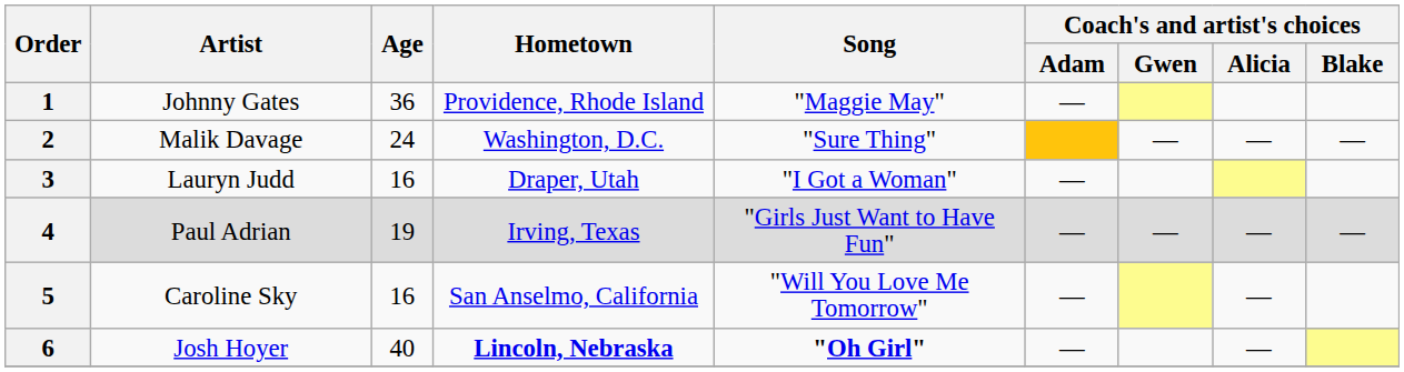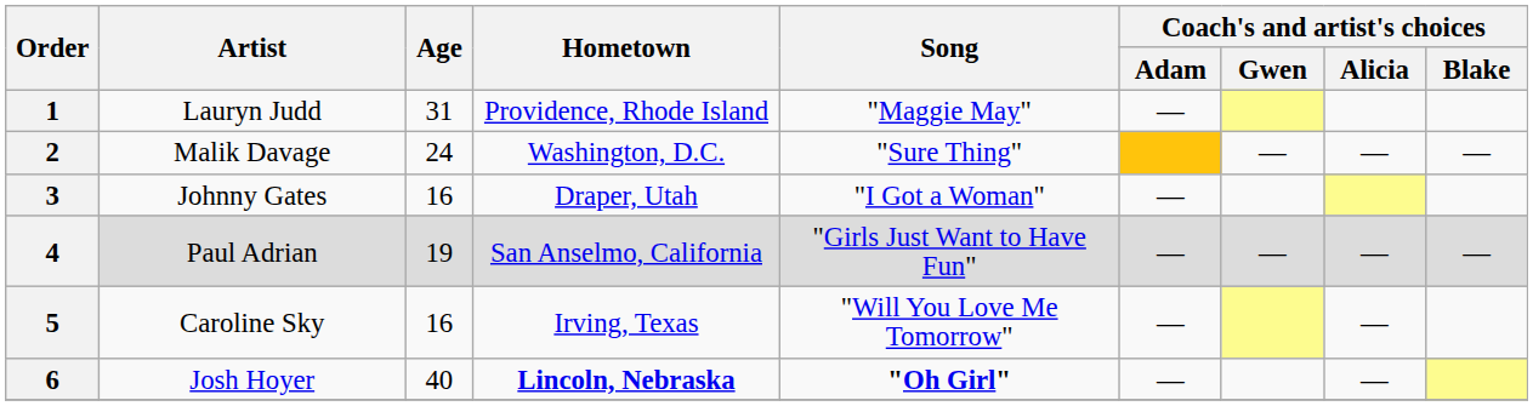 <table class="wikitable" style="text-align:center; line-height:17px; width:100%;">
 <tr>
 <th scope="col" rowspan="2" style="width:04%;">Order</th>
 <th scope="col" rowspan="2" style="width:18%;">Artist</th>
 <th scope="col" rowspan="2" style="width:04%;">Age</th>
 <th scope="col" rowspan="2" style="width:18%;">Hometown</th>
 <th scope="col" rowspan="2" style="width:20%;">Song</th>
 <th scope="col" colspan="4" style="width:24%;">Coach's and artist's choices</th>
 </tr>
 <tr>
 <th style="width:06%;">Adam</th>
 <th style="width:06%;">Gwen</th>
 <th style="width:06%;">Alicia</th>
 <th style="width:06%;">Blake</th>
 </tr>
 <tr>
 <th>1</th>
-<td>Johnny Gates</td>
-<td>36</td>
+<td>Lauryn Judd</td>
+<td>31</td>
 <td><a href='#'>Providence, Rhode Island</a></td>
 <td>"<a href='#'>Maggie May</a>"</td>
 <td>—</td>
 <td style="background:#fdfc8f;"><strong></strong></td>
 <td><strong></strong></td>
 <td><strong></strong></td>
 </tr>
 <tr>
 <th>2</th>
 <td>Malik Davage</td>
 <td>24</td>
 <td><a href='#'>Washington, D.C.</a></td>
 <td>"<a href='#'>Sure Thing</a>"</td>
 <td style="background:#FFC40C;"><strong></strong></td>
 <td>—</td>
 <td>—</td>
 <td>—</td>
 </tr>
 <tr>
 <th>3</th>
-<td>Lauryn Judd</td>
+<td>Johnny Gates</td>
 <td>16</td>
 <td><a href='#'>Draper, Utah</a></td>
 <td>"<a href='#'>I Got a Woman</a>"</td>
 <td>—</td>
 <td><strong></strong></td>
 <td style="background:#fdfc8f;"><strong></strong></td>
 <td><strong></strong></td>
 </tr>
 <tr style="background:#DCDCDC;">
 <th>4</th>
 <td>Paul Adrian</td>
 <td>19</td>
-<td><a href='#'>Irving, Texas</a></td>
+<td><a href='#'>San Anselmo, California</a></td>
 <td>"<a href='#'>Girls Just Want to Have Fun</a>"</td>
 <td>—</td>
 <td>—</td>
 <td>—</td>
 <td>—</td>
 </tr>
 <tr>
 <th>5</th>
 <td>Caroline Sky</td>
 <td>16</td>
-<td><a href='#'>San Anselmo, California</a></td>
+<td><a href='#'>Irving, Texas</a></td>
 <td>"<a href='#'>Will You Love Me Tomorrow</a>"</td>
 <td>—</td>
 <td style="background:#fdfc8f;"><strong></strong></td>
 <td>—</td>
 <td><strong></strong></td>
 </tr>
 <tr>
 <th>6</th>
 <td><a href='#'>Josh Hoyer</a></td>
 <td>40</td>
 <td><strong><a href='#'>Lincoln, Nebraska</a></strong></td>
 <td><strong>"<a href='#'>Oh Girl</a>"</strong></td>
 <td>—</td>
 <td><strong></strong></td>
 <td>—</td>
 <td style="background:#fdfc8f;"><strong></strong></td>
 </tr>
 <tr>
 </tr>
 </table>
